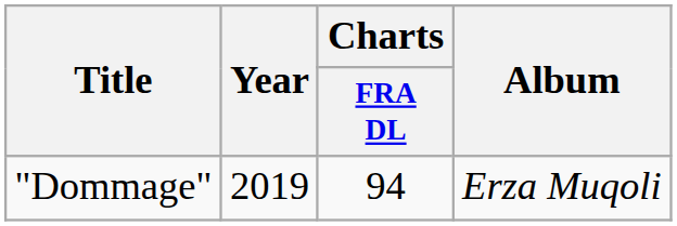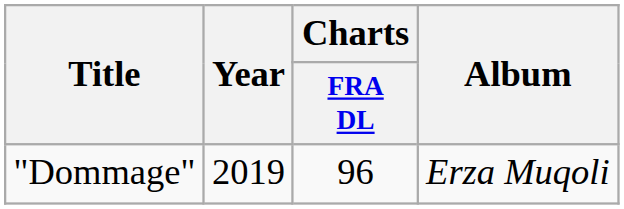 <table class="wikitable">
 <tr>
 <th rowspan="2">Title</th>
 <th rowspan="2">Year</th>
 <th colspan="1">Charts</th>
 <th rowspan="2">Album</th>
 </tr>
 <tr>
 <th style="width:3em;font-size:75%"><a href='#'>FRA<br>DL</a><br></th>
 </tr>
 <tr>
 <td>"Dommage"</td>
 <td align="center" rowspan="2">2019</td>
-<td align="center">94</td>
+<td align="center">96</td>
 <td rowspan="2"><em>Erza Muqoli</em></td>
 </tr>
 </table>
